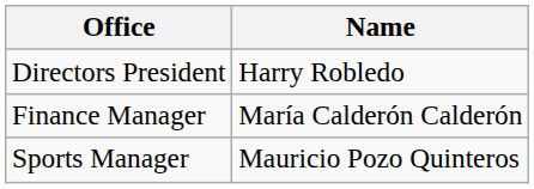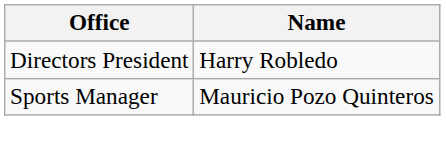 <table class="wikitable">
 <tr>
 <th>Office</th>
 <th>Name</th>
 </tr>
 <tr>
 <td>Directors President</td>
 <td>Harry Robledo</td>
 </tr>
 <tr>
-<td>Finance Manager</td>
-<td>María Calderón Calderón</td>
-</tr>
-<tr>
 <td>Sports Manager</td>
 <td>Mauricio Pozo Quinteros</td>
 </tr>
 </table>
